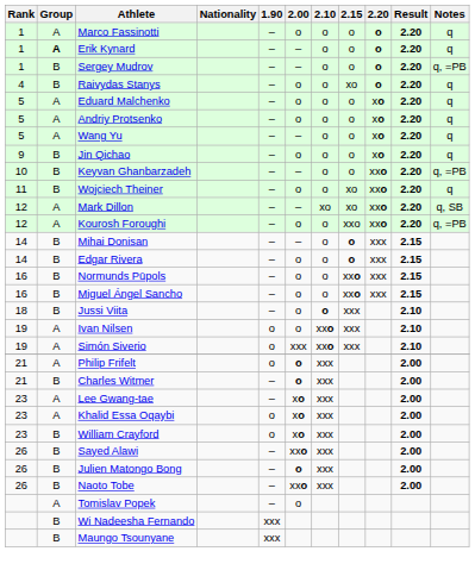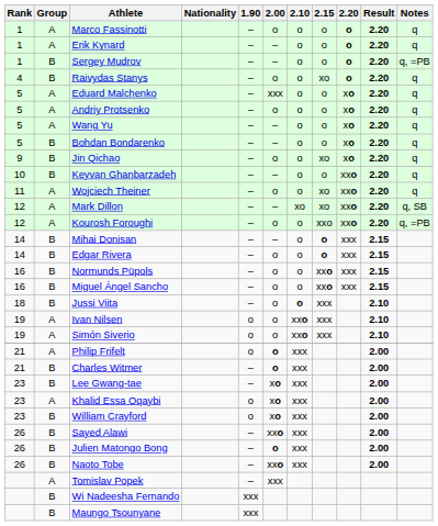 <table class="wikitable sortable" style="text-align:center;font-size:95%">
 <tr>
 <th>Rank</th>
 <th>Group</th>
 <th>Athlete</th>
 <th>Nationality</th>
 <th>1.90</th>
 <th>2.00</th>
 <th>2.10</th>
 <th>2.15</th>
 <th>2.20</th>
 <th>Result</th>
 <th>Notes</th>
 </tr>
 <tr bgcolor=ddffdd>
 <td>1</td>
 <td>A</td>
 <td align="left"><a href='#'>Marco Fassinotti</a></td>
 <td align=left></td>
 <td>–</td>
 <td>o</td>
 <td>o</td>
 <td>o</td>
 <td><strong>o</strong></td>
 <td><strong>2.20</strong></td>
 <td>q</td>
 </tr>
 <tr bgcolor=ddffdd>
 <td>1</td>
-<td><strong>A</strong></td>
+<td>A</td>
 <td align="left"><a href='#'>Erik Kynard</a></td>
 <td align=left></td>
 <td>–</td>
 <td>–</td>
 <td>o</td>
 <td>o</td>
 <td><strong>o</strong></td>
 <td><strong>2.20</strong></td>
 <td>q</td>
 </tr>
 <tr bgcolor=ddffdd>
 <td>1</td>
 <td>B</td>
 <td align="left"><a href='#'>Sergey Mudrov</a></td>
 <td align=left></td>
 <td>–</td>
 <td>–</td>
 <td>o</td>
 <td>o</td>
 <td><strong>o</strong></td>
 <td><strong>2.20</strong></td>
 <td>q, =PB</td>
 </tr>
 <tr bgcolor=ddffdd>
 <td>4</td>
 <td>B</td>
 <td align="left"><a href='#'>Raivydas Stanys</a></td>
 <td align=left></td>
 <td>–</td>
 <td>o</td>
 <td>o</td>
 <td>xo</td>
 <td><strong>o</strong></td>
 <td><strong>2.20</strong></td>
 <td>q</td>
 </tr>
 <tr bgcolor=ddffdd>
 <td>5</td>
 <td>A</td>
 <td align="left"><a href='#'>Eduard Malchenko</a></td>
 <td align=left></td>
 <td>–</td>
-<td>o</td>
+<td>xxx</td>
 <td>o</td>
 <td>o</td>
 <td>x<strong>o</strong></td>
 <td><strong>2.20</strong></td>
 <td>q</td>
 </tr>
 <tr bgcolor=ddffdd>
 <td>5</td>
 <td>A</td>
 <td align="left"><a href='#'>Andriy Protsenko</a></td>
 <td align=left></td>
 <td>–</td>
 <td>o</td>
 <td>o</td>
 <td>o</td>
 <td>x<strong>o</strong></td>
 <td><strong>2.20</strong></td>
 <td>q</td>
 </tr>
 <tr bgcolor=ddffdd>
 <td>5</td>
 <td>A</td>
 <td align="left"><a href='#'>Wang Yu</a></td>
 <td align=left></td>
 <td>–</td>
 <td>–</td>
 <td>o</td>
 <td>o</td>
 <td>x<strong>o</strong></td>
 <td><strong>2.20</strong></td>
 <td>q</td>
 </tr>
 <tr bgcolor=ddffdd>
+<td>5</td>
+<td>B</td>
+<td align="left"><a href='#'>Bohdan Bondarenko</a></td>
+<td align=left></td>
+<td>–</td>
+<td>–</td>
+<td>o</td>
+<td>o</td>
+<td>x<strong>o</strong></td>
+<td><strong>2.20</strong></td>
+<td>q</td>
+</tr>
+<tr bgcolor=ddffdd>
 <td>9</td>
 <td>B</td>
 <td align="left"><a href='#'>Jin Qichao</a></td>
 <td align=left></td>
 <td>–</td>
 <td>o</td>
 <td>o</td>
-<td>o</td>
+<td>xo</td>
 <td>x<strong>o</strong></td>
 <td><strong>2.20</strong></td>
 <td>q</td>
 </tr>
 <tr bgcolor=ddffdd>
 <td>10</td>
 <td>B</td>
 <td align="left"><a href='#'>Keyvan Ghanbarzadeh</a></td>
 <td align=left></td>
 <td>–</td>
 <td>–</td>
 <td>o</td>
 <td>o</td>
 <td>xx<strong>o</strong></td>
 <td><strong>2.20</strong></td>
-<td>q, =PB</td>
+<td>q</td>
 </tr>
 <tr bgcolor=ddffdd>
 <td>11</td>
-<td>B</td>
+<td>A</td>
 <td align="left"><a href='#'>Wojciech Theiner</a></td>
 <td align=left></td>
 <td>–</td>
 <td>o</td>
 <td>o</td>
 <td>xo</td>
 <td>xx<strong>o</strong></td>
 <td><strong>2.20</strong></td>
 <td>q</td>
 </tr>
 <tr bgcolor=ddffdd>
 <td>12</td>
 <td>A</td>
 <td align="left"><a href='#'>Mark Dillon</a></td>
 <td align=left></td>
 <td>–</td>
 <td>–</td>
 <td>xo</td>
 <td>xo</td>
 <td>xx<strong>o</strong></td>
 <td><strong>2.20</strong></td>
 <td>q, SB</td>
 </tr>
 <tr bgcolor=ddffdd>
 <td>12</td>
 <td>A</td>
 <td align="left"><a href='#'>Kourosh Foroughi</a></td>
 <td align=left></td>
 <td>–</td>
 <td>o</td>
 <td>o</td>
 <td>xxo</td>
 <td>xx<strong>o</strong></td>
 <td><strong>2.20</strong></td>
 <td>q, =PB</td>
 </tr>
 <tr>
 <td>14</td>
 <td>B</td>
 <td align="left"><a href='#'>Mihai Donisan</a></td>
 <td align=left></td>
 <td>–</td>
 <td>–</td>
 <td>o</td>
 <td><strong>o</strong></td>
 <td>xxx</td>
 <td><strong>2.15</strong></td>
 <td></td>
 </tr>
 <tr>
 <td>14</td>
 <td>B</td>
 <td align="left"><a href='#'>Edgar Rivera</a></td>
 <td align=left></td>
 <td>–</td>
 <td>o</td>
 <td>o</td>
 <td><strong>o</strong></td>
 <td>xxx</td>
 <td><strong>2.15</strong></td>
 <td></td>
 </tr>
 <tr>
 <td>16</td>
 <td>B</td>
 <td align="left"><a href='#'>Normunds Pūpols</a></td>
 <td align=left></td>
 <td>–</td>
 <td>o</td>
 <td>o</td>
 <td>xx<strong>o</strong></td>
 <td>xxx</td>
 <td><strong>2.15</strong></td>
 <td></td>
 </tr>
 <tr>
 <td>16</td>
 <td>B</td>
 <td align="left"><a href='#'>Miguel Ángel Sancho</a></td>
 <td align=left></td>
 <td>–</td>
 <td>o</td>
 <td>o</td>
 <td>xx<strong>o</strong></td>
 <td>xxx</td>
 <td><strong>2.15</strong></td>
 <td></td>
 </tr>
 <tr>
 <td>18</td>
 <td>B</td>
 <td align="left"><a href='#'>Jussi Viita</a></td>
 <td align=left></td>
 <td>–</td>
 <td>o</td>
 <td><strong>o</strong></td>
 <td>xxx</td>
 <td></td>
 <td><strong>2.10</strong></td>
 <td></td>
 </tr>
 <tr>
 <td>19</td>
 <td>A</td>
 <td align="left"><a href='#'>Ivan Nilsen</a></td>
 <td align=left></td>
 <td>o</td>
 <td>o</td>
 <td>xx<strong>o</strong></td>
 <td>xxx</td>
 <td></td>
 <td><strong>2.10</strong></td>
 <td></td>
 </tr>
 <tr>
 <td>19</td>
 <td>A</td>
 <td align="left"><a href='#'>Simón Siverio</a></td>
 <td align=left></td>
 <td>o</td>
-<td>xxx</td>
+<td>o</td>
 <td>xx<strong>o</strong></td>
 <td>xxx</td>
 <td></td>
 <td><strong>2.10</strong></td>
 <td></td>
 </tr>
 <tr>
 </tr>
 <tr>
 <td>21</td>
 <td>A</td>
 <td align="left"><a href='#'>Philip Frifelt</a></td>
 <td align=left></td>
 <td>o</td>
 <td><strong>o</strong></td>
 <td>xxx</td>
 <td></td>
 <td></td>
 <td><strong>2.00</strong></td>
 <td></td>
 </tr>
 <tr>
 <td>21</td>
 <td>B</td>
 <td align="left"><a href='#'>Charles Witmer</a></td>
 <td align=left></td>
 <td>–</td>
 <td><strong>o</strong></td>
 <td>xxx</td>
 <td></td>
 <td></td>
 <td><strong>2.00</strong></td>
 <td></td>
 </tr>
 <tr>
 <td>23</td>
-<td>A</td>
+<td>B</td>
 <td align="left"><a href='#'>Lee Gwang-tae</a></td>
 <td align=left></td>
 <td>–</td>
 <td>x<strong>o</strong></td>
 <td>xxx</td>
 <td></td>
 <td></td>
 <td><strong>2.00</strong></td>
 <td></td>
 </tr>
 <tr>
 <td>23</td>
 <td>A</td>
 <td align="left"><a href='#'>Khalid Essa Oqaybi</a></td>
 <td align=left></td>
 <td>o</td>
 <td>x<strong>o</strong></td>
 <td>xxx</td>
 <td></td>
 <td></td>
 <td><strong>2.00</strong></td>
 <td></td>
 </tr>
 <tr>
 <td>23</td>
 <td>B</td>
 <td align="left"><a href='#'>William Crayford</a></td>
 <td align=left></td>
 <td>o</td>
 <td>x<strong>o</strong></td>
 <td>xxx</td>
 <td></td>
 <td></td>
 <td><strong>2.00</strong></td>
 <td></td>
 </tr>
 <tr>
 <td>26</td>
 <td>B</td>
 <td align="left"><a href='#'>Sayed Alawi</a></td>
 <td align=left></td>
 <td>–</td>
 <td>xx<strong>o</strong></td>
 <td>xxx</td>
 <td></td>
 <td></td>
 <td><strong>2.00</strong></td>
 <td></td>
 </tr>
 <tr>
 <td>26</td>
 <td>B</td>
 <td align="left"><a href='#'>Julien Matongo Bong</a></td>
 <td align=left></td>
 <td>–</td>
 <td><strong>o</strong></td>
 <td>xxx</td>
 <td></td>
 <td></td>
 <td><strong>2.00</strong></td>
 <td></td>
 </tr>
 <tr>
 <td>26</td>
 <td>B</td>
 <td align="left"><a href='#'>Naoto Tobe</a></td>
 <td align=left></td>
 <td>–</td>
 <td>xx<strong>o</strong></td>
 <td>xxx</td>
 <td></td>
 <td></td>
 <td><strong>2.00</strong></td>
 <td></td>
 </tr>
 <tr>
 <td></td>
 <td>A</td>
 <td align="left"><a href='#'>Tomislav Popek</a></td>
 <td align=left></td>
 <td>–</td>
-<td>o</td>
+<td>xxx</td>
 <td></td>
 <td></td>
 <td></td>
 <td><strong></strong></td>
 <td></td>
 </tr>
 <tr>
 <td></td>
 <td>B</td>
 <td align="left"><a href='#'>Wi Nadeesha Fernando</a></td>
 <td align=left></td>
 <td>xxx</td>
 <td></td>
 <td></td>
 <td></td>
 <td></td>
 <td><strong></strong></td>
 <td></td>
 </tr>
 <tr>
 <td></td>
 <td>B</td>
 <td align="left"><a href='#'>Maungo Tsounyane</a></td>
 <td align=left></td>
 <td>xxx</td>
 <td></td>
 <td></td>
 <td></td>
 <td></td>
 <td><strong></strong></td>
 <td></td>
 </tr>
 </table>
